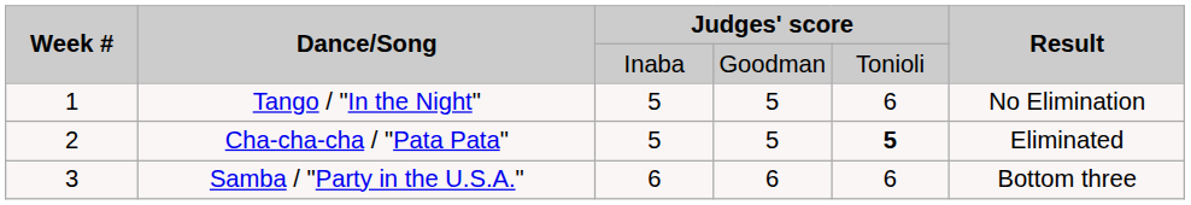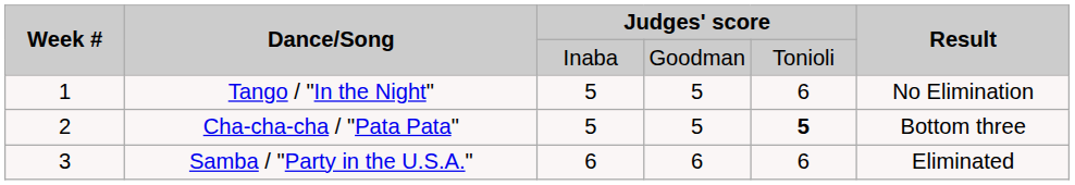 <table class="wikitable" style="float:left;">
 <tr>
 <td rowspan="2" bgcolor="#CCCCCC" align="Center"><strong>Week #</strong></td>
 <td rowspan="2" bgcolor="#CCCCCC" align="Center"><strong>Dance/Song</strong></td>
 <td colspan="3" bgcolor="#CCCCCC" align="Center"><strong>Judges' score</strong></td>
 <td rowspan="2" bgcolor="#CCCCCC" align="Center"><strong>Result</strong></td>
 </tr>
 <tr>
 <td bgcolor="#CCCCCC" width="10%" align="center">Inaba</td>
 <td bgcolor="#CCCCCC" width="10%" align="center">Goodman</td>
 <td bgcolor="#CCCCCC" width="10%" align="center">Tonioli</td>
 </tr>
 <tr align="center" bgcolor="#FAF6F6">
 <td>1</td>
 <td><a href='#'>Tango</a> / "<a href='#'>In the Night</a>"</td>
 <td>5</td>
 <td>5</td>
 <td>6</td>
 <td>No Elimination</td>
 </tr>
 <tr align="center" bgcolor="#FAF6F6">
 <td>2</td>
 <td><a href='#'>Cha-cha-cha</a> / "<a href='#'>Pata Pata</a>"</td>
 <td>5</td>
 <td>5</td>
 <td><strong>5</strong></td>
-<td>Eliminated</td>
+<td>Bottom three</td>
 </tr>
 <tr align="center" bgcolor="#FAF6F6">
 <td>3</td>
 <td><a href='#'>Samba</a> / "<a href='#'>Party in the U.S.A.</a>"</td>
 <td>6</td>
 <td>6</td>
 <td>6</td>
-<td>Bottom three</td>
+<td>Eliminated</td>
 </tr>
 </table>
